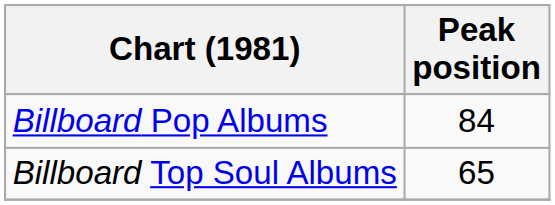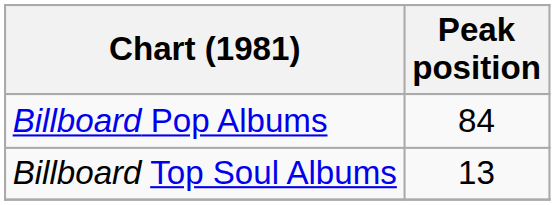 <table class="wikitable">
 <tr>
 <th>Chart (1981)</th>
 <th>Peak<br>position</th>
 </tr>
 <tr>
 <td><a href='#'><em>Billboard</em> Pop Albums</a></td>
 <td align=center>84</td>
 </tr>
 <tr>
 <td><em>Billboard</em> <a href='#'>Top Soul Albums</a></td>
-<td align=center>65</td>
+<td align=center>13</td>
 </tr>
 <tr>
 </tr>
 </table>
